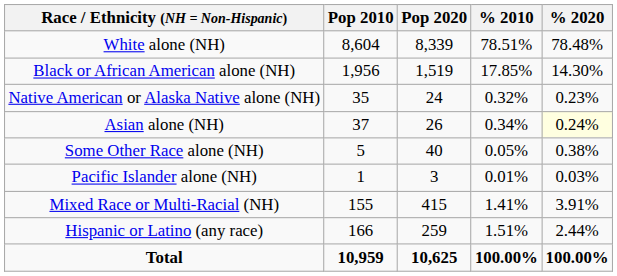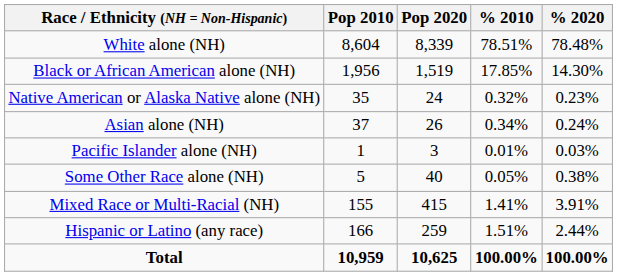 <table class="wikitable" style="text-align:center;">
 <tr>
 <th>Race / Ethnicity <small>(<em>NH = Non-Hispanic</em>)</small></th>
 <th>Pop 2010</th>
 <th>Pop 2020</th>
 <th>% 2010</th>
 <th>% 2020</th>
 </tr>
 <tr>
 <td><a href='#'>White</a> alone (NH)</td>
 <td>8,604</td>
 <td>8,339</td>
 <td>78.51%</td>
 <td>78.48%</td>
 </tr>
 <tr>
 <td><a href='#'>Black or African American</a> alone (NH)</td>
 <td>1,956</td>
 <td>1,519</td>
 <td>17.85%</td>
 <td>14.30%</td>
 </tr>
 <tr>
 <td><a href='#'>Native American</a> or <a href='#'>Alaska Native</a> alone (NH)</td>
 <td>35</td>
 <td>24</td>
 <td>0.32%</td>
 <td>0.23%</td>
 </tr>
 <tr>
 <td><a href='#'>Asian</a> alone (NH)</td>
 <td>37</td>
 <td>26</td>
 <td>0.34%</td>
-<td style="background: lightyellow;">0.24%</td>
+<td>0.24%</td>
+</tr>
+<tr>
+<td><a href='#'>Pacific Islander</a> alone (NH)</td>
+<td>1</td>
+<td>3</td>
+<td>0.01%</td>
+<td>0.03%</td>
 </tr>
 <tr>
 <td><a href='#'>Some Other Race</a> alone (NH)</td>
 <td>5</td>
 <td>40</td>
 <td>0.05%</td>
 <td>0.38%</td>
-</tr>
-<tr>
-<td><a href='#'>Pacific Islander</a> alone (NH)</td>
-<td>1</td>
-<td>3</td>
-<td>0.01%</td>
-<td>0.03%</td>
 </tr>
 <tr>
 <td><a href='#'>Mixed Race or Multi-Racial</a> (NH)</td>
 <td>155</td>
 <td>415</td>
 <td>1.41%</td>
 <td>3.91%</td>
 </tr>
 <tr>
 <td><a href='#'>Hispanic or Latino</a> (any race)</td>
 <td>166</td>
 <td>259</td>
 <td>1.51%</td>
 <td>2.44%</td>
 </tr>
 <tr>
 <td><strong>Total</strong></td>
 <td><strong>10,959</strong></td>
 <td><strong>10,625</strong></td>
 <td><strong>100.00%</strong></td>
 <td><strong>100.00%</strong></td>
 </tr>
 </table>
